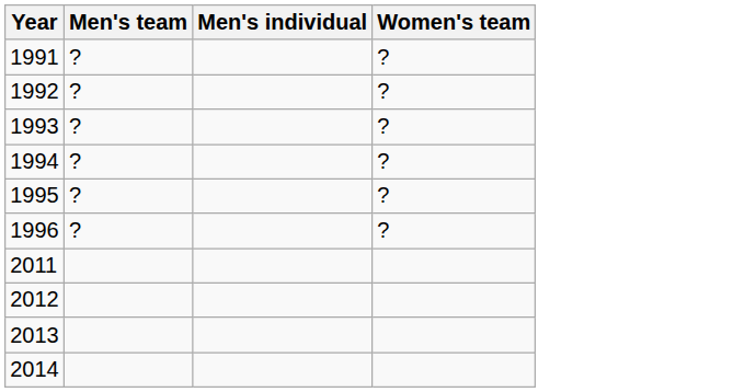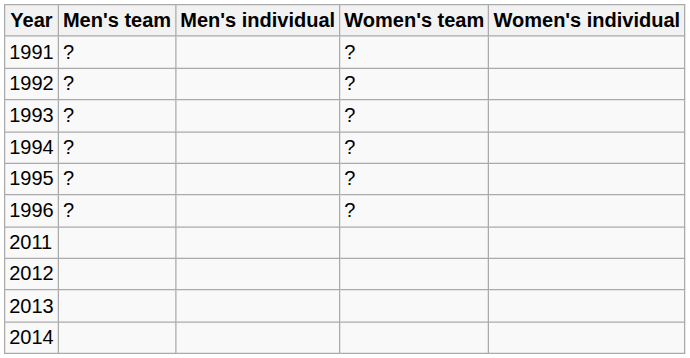 <table class="wikitable">
 <tr>
 <th>Year</th>
 <th>Men's team</th>
 <th>Men's individual</th>
 <th>Women's team</th>
+<th>Women's individual</th>
 </tr>
 <tr>
 <td>1991</td>
 <td>?</td>
 <td></td>
 <td>?</td>
+<td></td>
 </tr>
 <tr>
 <td>1992</td>
 <td>?</td>
 <td></td>
 <td>?</td>
+<td></td>
 </tr>
 <tr>
 <td>1993</td>
 <td>?</td>
 <td></td>
 <td>?</td>
+<td></td>
 </tr>
 <tr>
 <td>1994</td>
 <td>?</td>
 <td></td>
 <td>?</td>
+<td></td>
 </tr>
 <tr>
 <td>1995</td>
 <td>?</td>
 <td></td>
 <td>?</td>
+<td></td>
 </tr>
 <tr>
 <td>1996</td>
 <td>?</td>
 <td></td>
 <td>?</td>
+<td></td>
 </tr>
 <tr>
 <td>2011</td>
+<td></td>
 <td></td>
 <td></td>
 <td></td>
 </tr>
 <tr>
 <td>2012</td>
 <td></td>
 <td></td>
 <td></td>
+<td></td>
 </tr>
 <tr>
 <td>2013</td>
+<td></td>
 <td></td>
 <td></td>
 <td></td>
 </tr>
 <tr>
 <td>2014</td>
 <td></td>
 <td></td>
 <td></td>
+<td></td>
 </tr>
 </table>
